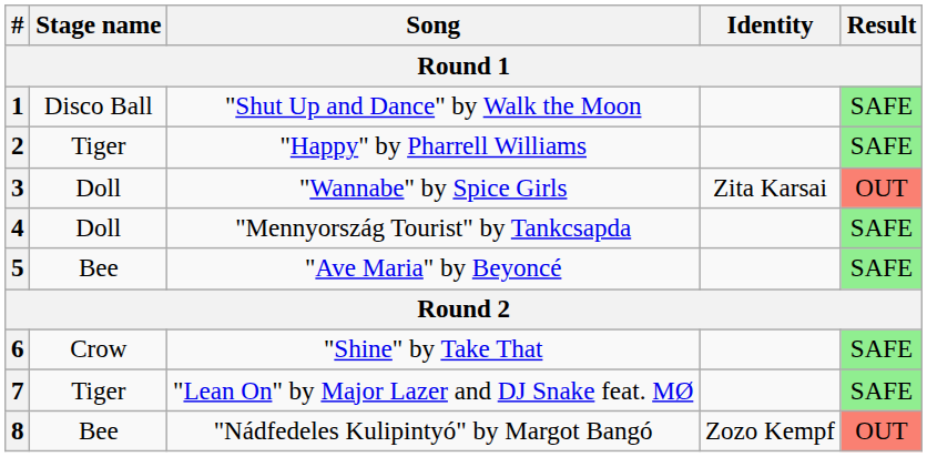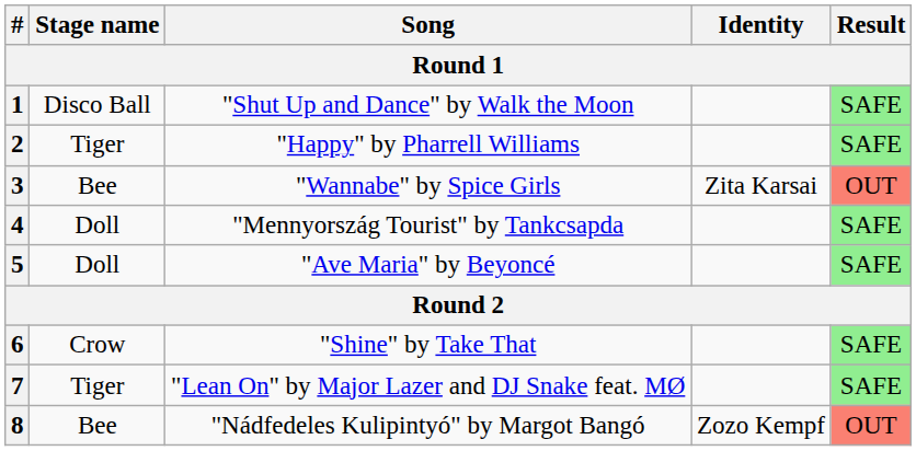 <table class="wikitable plainrowheaders" style="text-align: center;">
 <tr>
 <th>#</th>
 <th>Stage name</th>
 <th>Song</th>
 <th>Identity</th>
 <th>Result</th>
 </tr>
 <tr>
 <th colspan="5">Round 1</th>
 </tr>
 <tr>
 <th>1</th>
 <td>Disco Ball</td>
 <td>"<a href='#'>Shut Up and Dance</a>" by <a href='#'>Walk the Moon</a></td>
 <td></td>
 <td bgcolor=lightgreen>SAFE</td>
 </tr>
 <tr>
 <th>2</th>
 <td>Tiger</td>
 <td>"<a href='#'>Happy</a>" by <a href='#'>Pharrell Williams</a></td>
 <td></td>
 <td bgcolor=lightgreen>SAFE</td>
 </tr>
 <tr>
 <th>3</th>
-<td>Doll</td>
+<td>Bee</td>
 <td>"<a href='#'>Wannabe</a>" by <a href='#'>Spice Girls</a></td>
 <td>Zita Karsai</td>
 <td bgcolor=salmon>OUT</td>
 </tr>
 <tr>
 <th>4</th>
 <td>Doll</td>
 <td>"Mennyország Tourist" by <a href='#'>Tankcsapda</a></td>
 <td></td>
 <td bgcolor=lightgreen>SAFE</td>
 </tr>
 <tr>
 <th>5</th>
-<td>Bee</td>
+<td>Doll</td>
 <td>"<a href='#'>Ave Maria</a>" by <a href='#'>Beyoncé</a></td>
 <td></td>
 <td bgcolor=lightgreen>SAFE</td>
 </tr>
 <tr>
 <th colspan="5">Round 2</th>
 </tr>
 <tr>
 <th>6</th>
 <td>Crow</td>
 <td>"<a href='#'>Shine</a>" by <a href='#'>Take That</a></td>
 <td></td>
 <td bgcolor=lightgreen>SAFE</td>
 </tr>
 <tr>
 <th>7</th>
 <td>Tiger</td>
 <td>"<a href='#'>Lean On</a>" by <a href='#'>Major Lazer</a> and <a href='#'>DJ Snake</a> feat. <a href='#'>MØ</a></td>
 <td></td>
 <td bgcolor=lightgreen>SAFE</td>
 </tr>
 <tr>
 <th>8</th>
 <td>Bee</td>
 <td>"Nádfedeles Kulipintyó" by Margot Bangó</td>
 <td>Zozo Kempf</td>
 <td bgcolor=salmon>OUT</td>
 </tr>
 </table>
